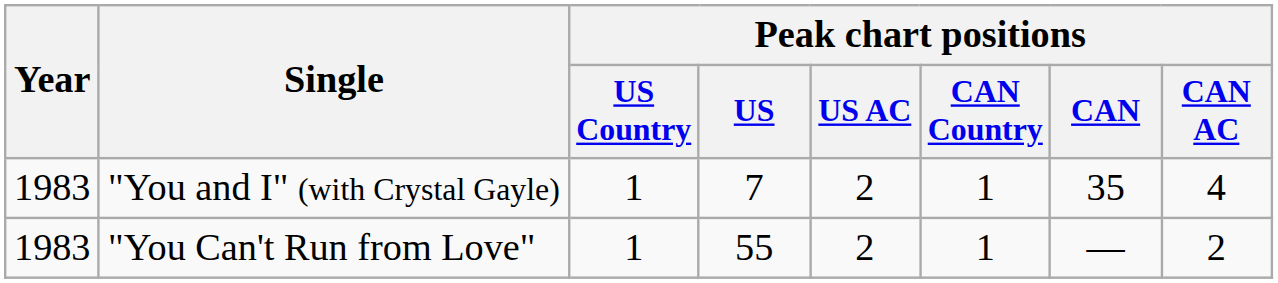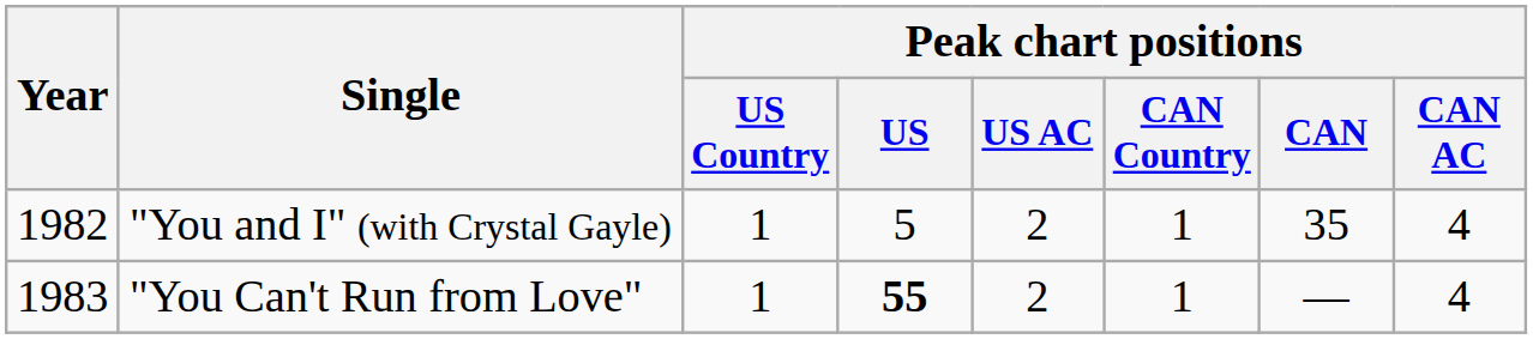 <table class="wikitable" style="text-align:center;">
 <tr>
 <th rowspan="2">Year</th>
 <th rowspan="2">Single</th>
 <th colspan="6">Peak chart positions</th>
 </tr>
 <tr style="font-size:smaller;">
 <th style="width:40px;"><a href='#'>US Country</a></th>
 <th style="width:40px;"><a href='#'>US</a></th>
 <th style="width:40px;"><a href='#'>US AC</a></th>
 <th style="width:40px;"><a href='#'>CAN Country</a></th>
 <th style="width:40px;"><a href='#'>CAN</a></th>
 <th style="width:40px;"><a href='#'>CAN AC</a></th>
 </tr>
 <tr>
-<td>1983</td>
+<td>1982</td>
 <td style="text-align:left;">"You and I" <small>(with Crystal Gayle)</small></td>
 <td>1</td>
-<td>7</td>
+<td>5</td>
 <td>2</td>
 <td>1</td>
 <td>35</td>
 <td>4</td>
 </tr>
 <tr>
 <td>1983</td>
 <td style="text-align:left;">"You Can't Run from Love"</td>
 <td>1</td>
-<td>55</td>
+<td><strong>55</strong></td>
 <td>2</td>
 <td>1</td>
 <td>—</td>
-<td>2</td>
+<td>4</td>
 </tr>
 </table>
